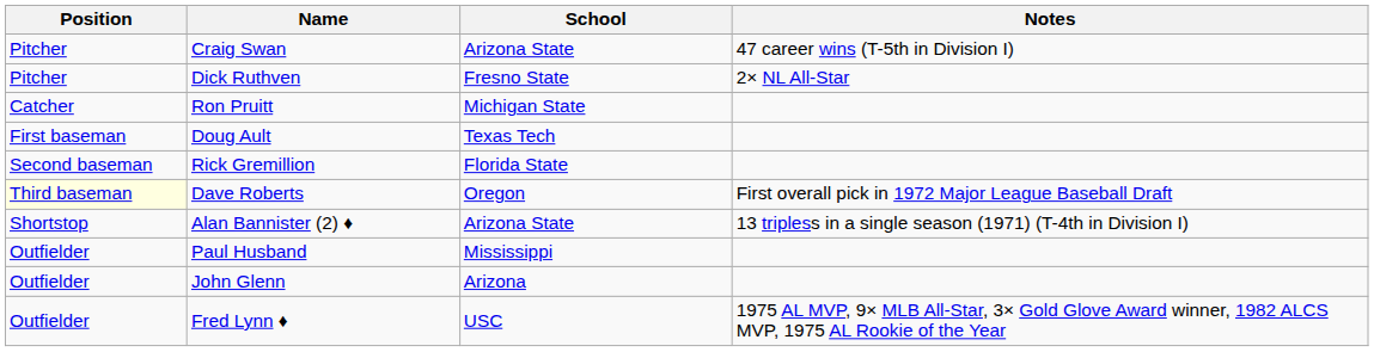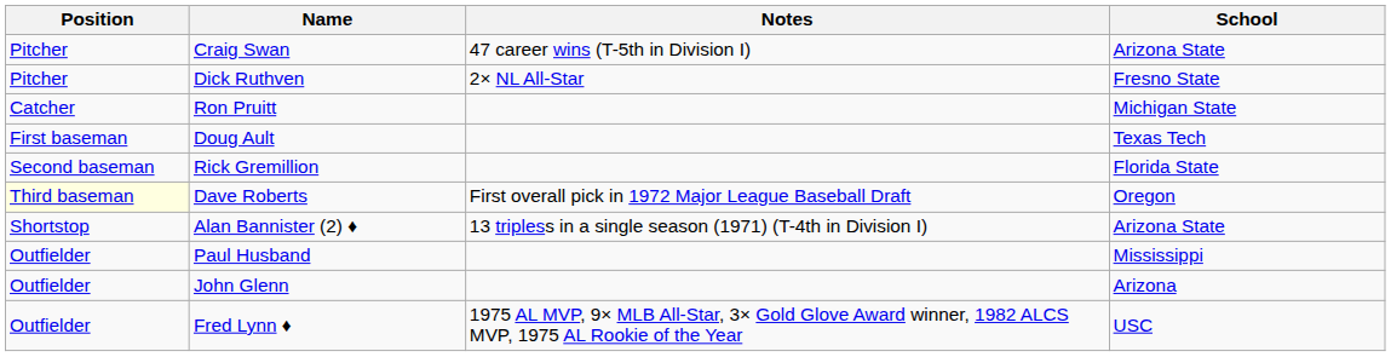 <table class="wikitable sortable" style="width:75%;">
 <tr>
 <th width=10%>Position</th>
 <th width=15%>Name</th>
+<th width=35% class="unsortable">Notes</th>
 <th width=15%>School</th>
-<th width=35% class="unsortable">Notes</th>
 </tr>
 <tr>
 <td><a href='#'>Pitcher</a></td>
 <td><a href='#'>Craig Swan</a></td>
+<td>47 career <a href='#'>wins</a> (T-5th in Division I)</td>
 <td><a href='#'>Arizona State</a></td>
-<td>47 career <a href='#'>wins</a> (T-5th in Division I)</td>
 </tr>
 <tr>
 <td><a href='#'>Pitcher</a></td>
 <td><a href='#'>Dick Ruthven</a></td>
+<td>2× <a href='#'>NL All-Star</a></td>
 <td><a href='#'>Fresno State</a></td>
-<td>2× <a href='#'>NL All-Star</a></td>
 </tr>
 <tr>
 <td><a href='#'>Catcher</a></td>
 <td><a href='#'>Ron Pruitt</a></td>
+<td></td>
 <td><a href='#'>Michigan State</a></td>
-<td></td>
 </tr>
 <tr>
 <td><a href='#'>First baseman</a></td>
 <td><a href='#'>Doug Ault</a></td>
+<td></td>
 <td><a href='#'>Texas Tech</a></td>
-<td></td>
 </tr>
 <tr>
 <td><a href='#'>Second baseman</a></td>
 <td><a href='#'>Rick Gremillion</a></td>
+<td></td>
 <td><a href='#'>Florida State</a></td>
-<td></td>
 </tr>
 <tr>
 <td style="background: lightyellow;"><a href='#'>Third baseman</a></td>
 <td><a href='#'>Dave Roberts</a></td>
+<td>First overall pick in <a href='#'>1972 Major League Baseball Draft</a></td>
 <td><a href='#'>Oregon</a></td>
-<td>First overall pick in <a href='#'>1972 Major League Baseball Draft</a></td>
 </tr>
 <tr>
 <td><a href='#'>Shortstop</a></td>
 <td><a href='#'>Alan Bannister</a> (2) ♦</td>
+<td>13 <a href='#'>triples</a>s in a single season (1971) (T-4th in Division I)</td>
 <td><a href='#'>Arizona State</a></td>
-<td>13 <a href='#'>triples</a>s in a single season (1971) (T-4th in Division I)</td>
 </tr>
 <tr>
 <td><a href='#'>Outfielder</a></td>
 <td><a href='#'>Paul Husband</a></td>
+<td></td>
 <td><a href='#'>Mississippi</a></td>
-<td></td>
 </tr>
 <tr>
 <td><a href='#'>Outfielder</a></td>
 <td><a href='#'>John Glenn</a></td>
+<td></td>
 <td><a href='#'>Arizona</a></td>
-<td></td>
 </tr>
 <tr>
 <td><a href='#'>Outfielder</a></td>
 <td><a href='#'>Fred Lynn</a> ♦</td>
+<td>1975 <a href='#'>AL MVP</a>, 9× <a href='#'>MLB All-Star</a>, 3× <a href='#'>Gold Glove Award</a> winner, <a href='#'>1982 ALCS</a> MVP, 1975 <a href='#'>AL Rookie of the Year</a></td>
 <td><a href='#'>USC</a></td>
-<td>1975 <a href='#'>AL MVP</a>, 9× <a href='#'>MLB All-Star</a>, 3× <a href='#'>Gold Glove Award</a> winner, <a href='#'>1982 ALCS</a> MVP, 1975 <a href='#'>AL Rookie of the Year</a></td>
 </tr>
 </table>
